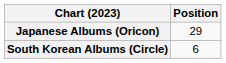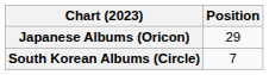 <table class="wikitable sortable plainrowheaders" style="text-align:center">
 <tr>
 <th scope="col">Chart (2023)</th>
 <th scope="col">Position</th>
 </tr>
 <tr>
 <th scope="row">Japanese Albums (Oricon)</th>
 <td>29</td>
 </tr>
 <tr>
 <th scope="row">South Korean Albums (Circle)</th>
-<td>6</td>
+<td>7</td>
 </tr>
 </table>
